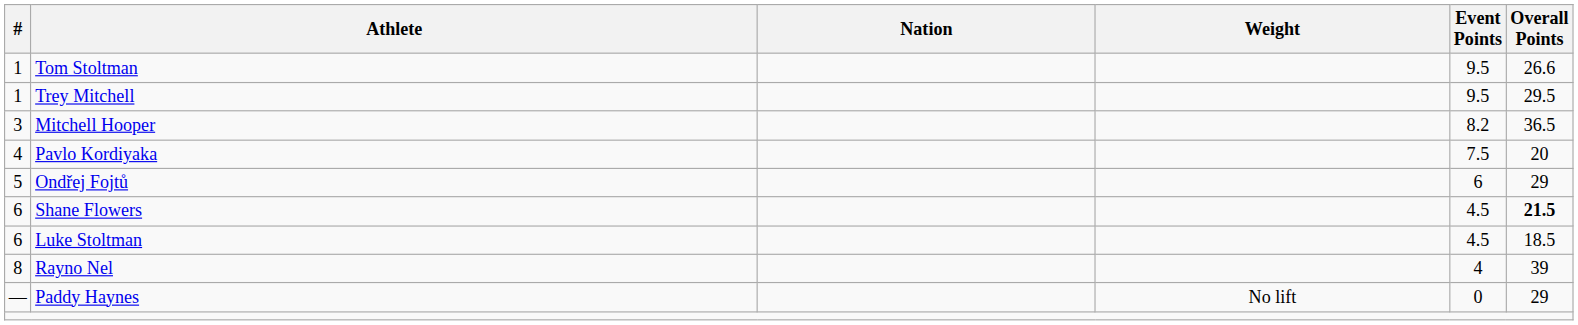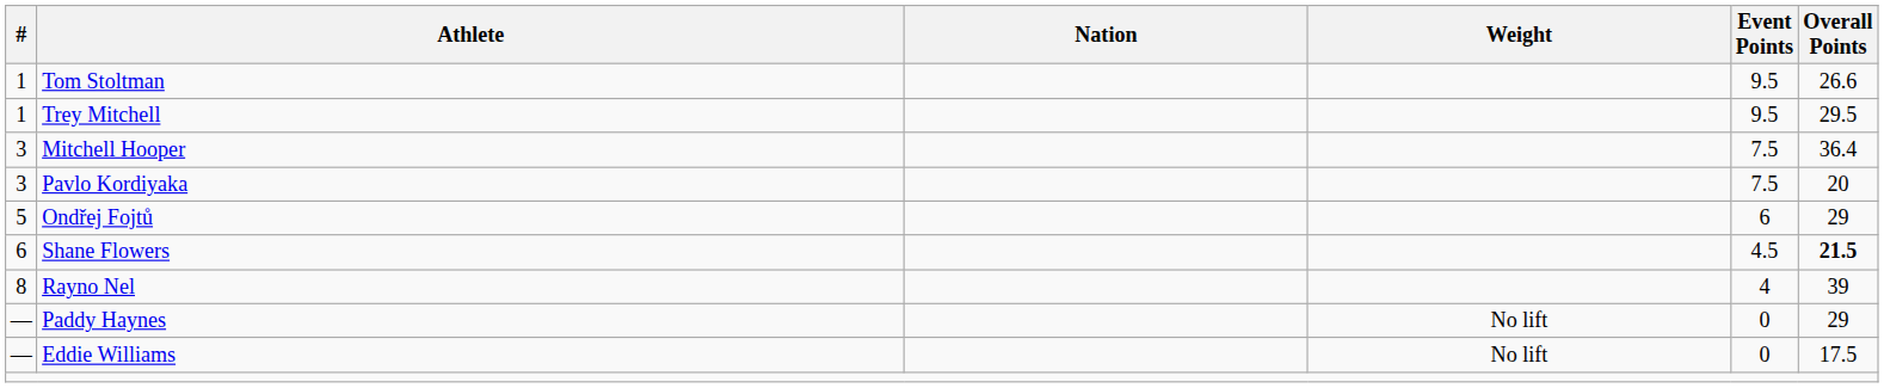 <table class="wikitable sortable" style="text-align:center;width: 70%;">
 <tr>
 <th scope="col" style="width: 10px;">#</th>
 <th scope="col">Athlete</th>
 <th scope="col">Nation</th>
 <th scope="col">Weight</th>
 <th scope="col" style="width: 10px;">Event Points</th>
 <th scope="col" style="width: 10px;">Overall Points</th>
 </tr>
 <tr>
 <td>1</td>
 <td align=left><a href='#'>Tom Stoltman</a></td>
 <td align=left></td>
 <td></td>
 <td>9.5</td>
 <td>26.6</td>
 </tr>
 <tr>
 <td>1</td>
 <td align="left"><a href='#'>Trey Mitchell</a></td>
 <td align="left"></td>
 <td></td>
 <td>9.5</td>
 <td>29.5</td>
 </tr>
 <tr>
 <td>3</td>
 <td align=left><a href='#'>Mitchell Hooper</a></td>
 <td align=left></td>
 <td></td>
-<td>8.2</td>
-<td>36.5</td>
+<td>7.5</td>
+<td>36.4</td>
 </tr>
 <tr>
-<td>4</td>
+<td>3</td>
 <td align="left"><a href='#'>Pavlo Kordiyaka</a></td>
 <td align="left"></td>
 <td></td>
 <td>7.5</td>
 <td>20</td>
 </tr>
 <tr>
 <td>5</td>
 <td align="left"><a href='#'>Ondřej Fojtů</a></td>
 <td align="left"></td>
 <td></td>
 <td>6</td>
 <td>29</td>
 </tr>
 <tr>
 <td>6</td>
 <td align=left><a href='#'>Shane Flowers</a></td>
 <td align=left></td>
 <td></td>
 <td>4.5</td>
 <td><strong>21.5</strong></td>
 </tr>
 <tr>
-<td>6</td>
-<td align="left"><a href='#'>Luke Stoltman</a></td>
-<td align="left"></td>
-<td></td>
-<td>4.5</td>
-<td>18.5</td>
-</tr>
-<tr>
 <td>8</td>
 <td align="left"><a href='#'>Rayno Nel</a></td>
 <td align="left"></td>
 <td></td>
 <td>4</td>
 <td>39</td>
 </tr>
 <tr>
 <td>—</td>
 <td align="left"><a href='#'>Paddy Haynes</a></td>
 <td align="left"></td>
 <td>No lift</td>
 <td>0</td>
 <td>29</td>
 </tr>
+<tr>
+<td>—</td>
+<td align="left"><a href='#'>Eddie Williams</a></td>
+<td align="left"></td>
+<td>No lift</td>
+<td>0</td>
+<td>17.5</td>
+</tr>
 <tr class="sortbottom">
 <td colspan="6"></td>
 </tr>
 </table>
